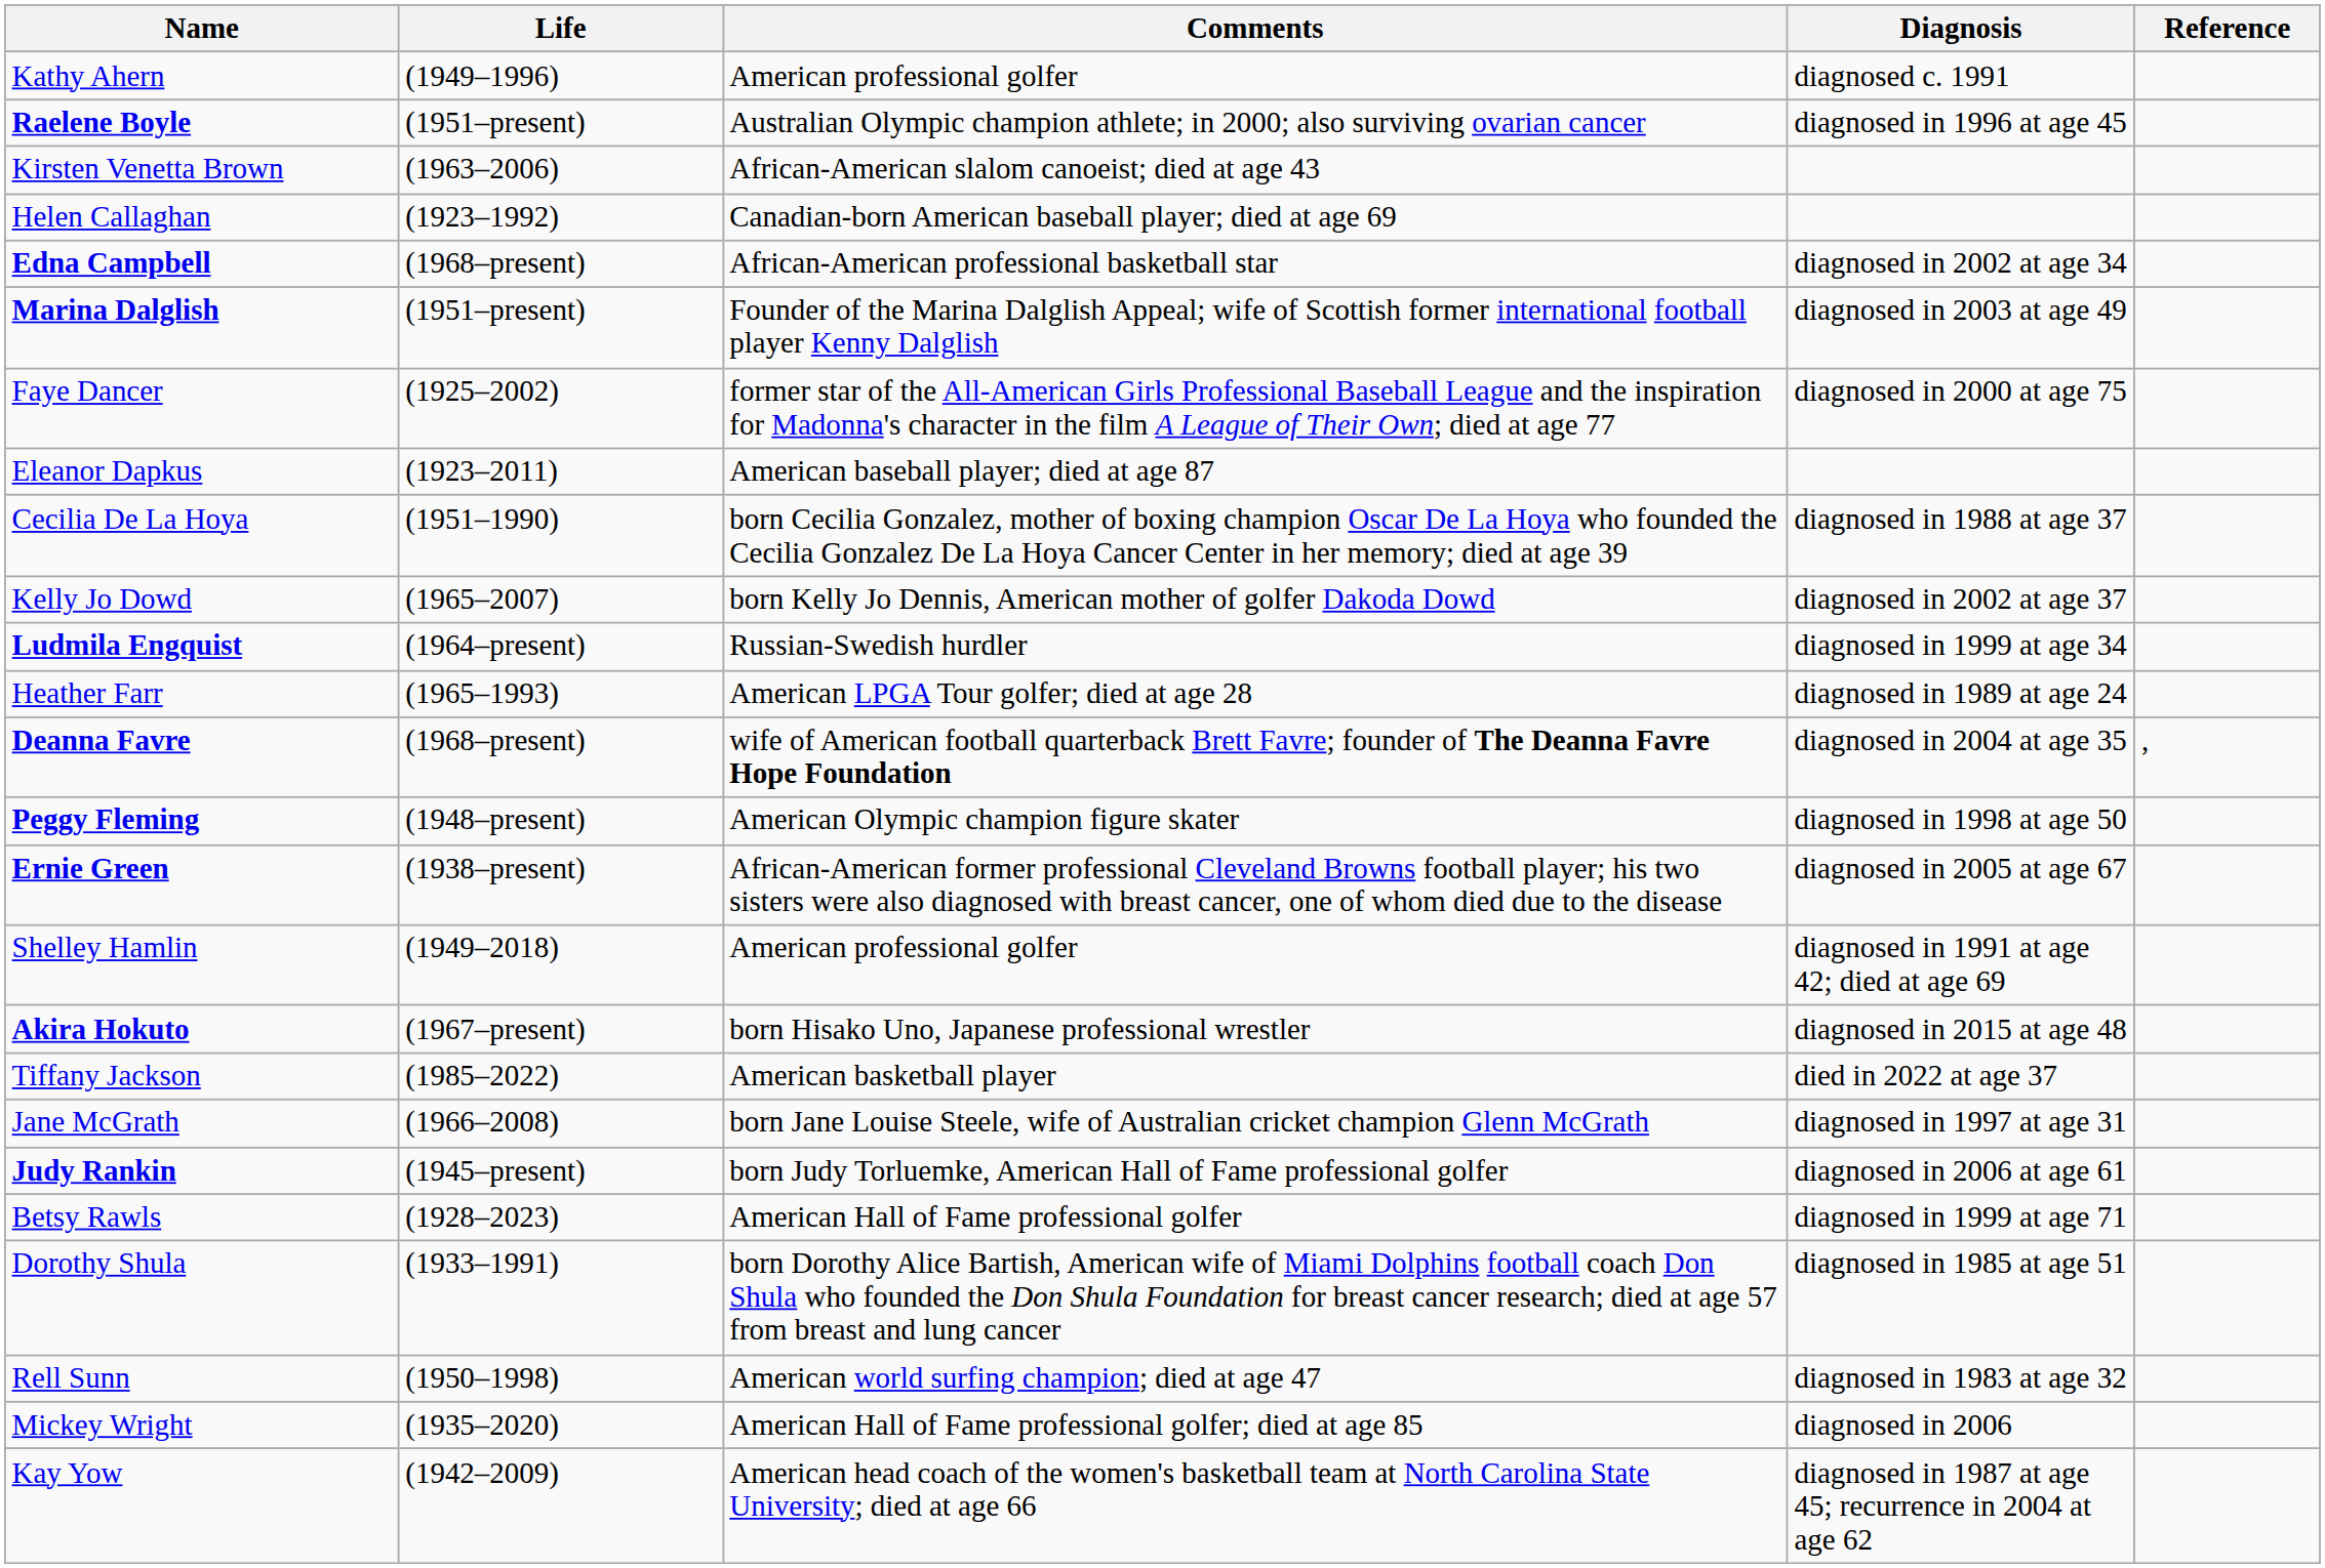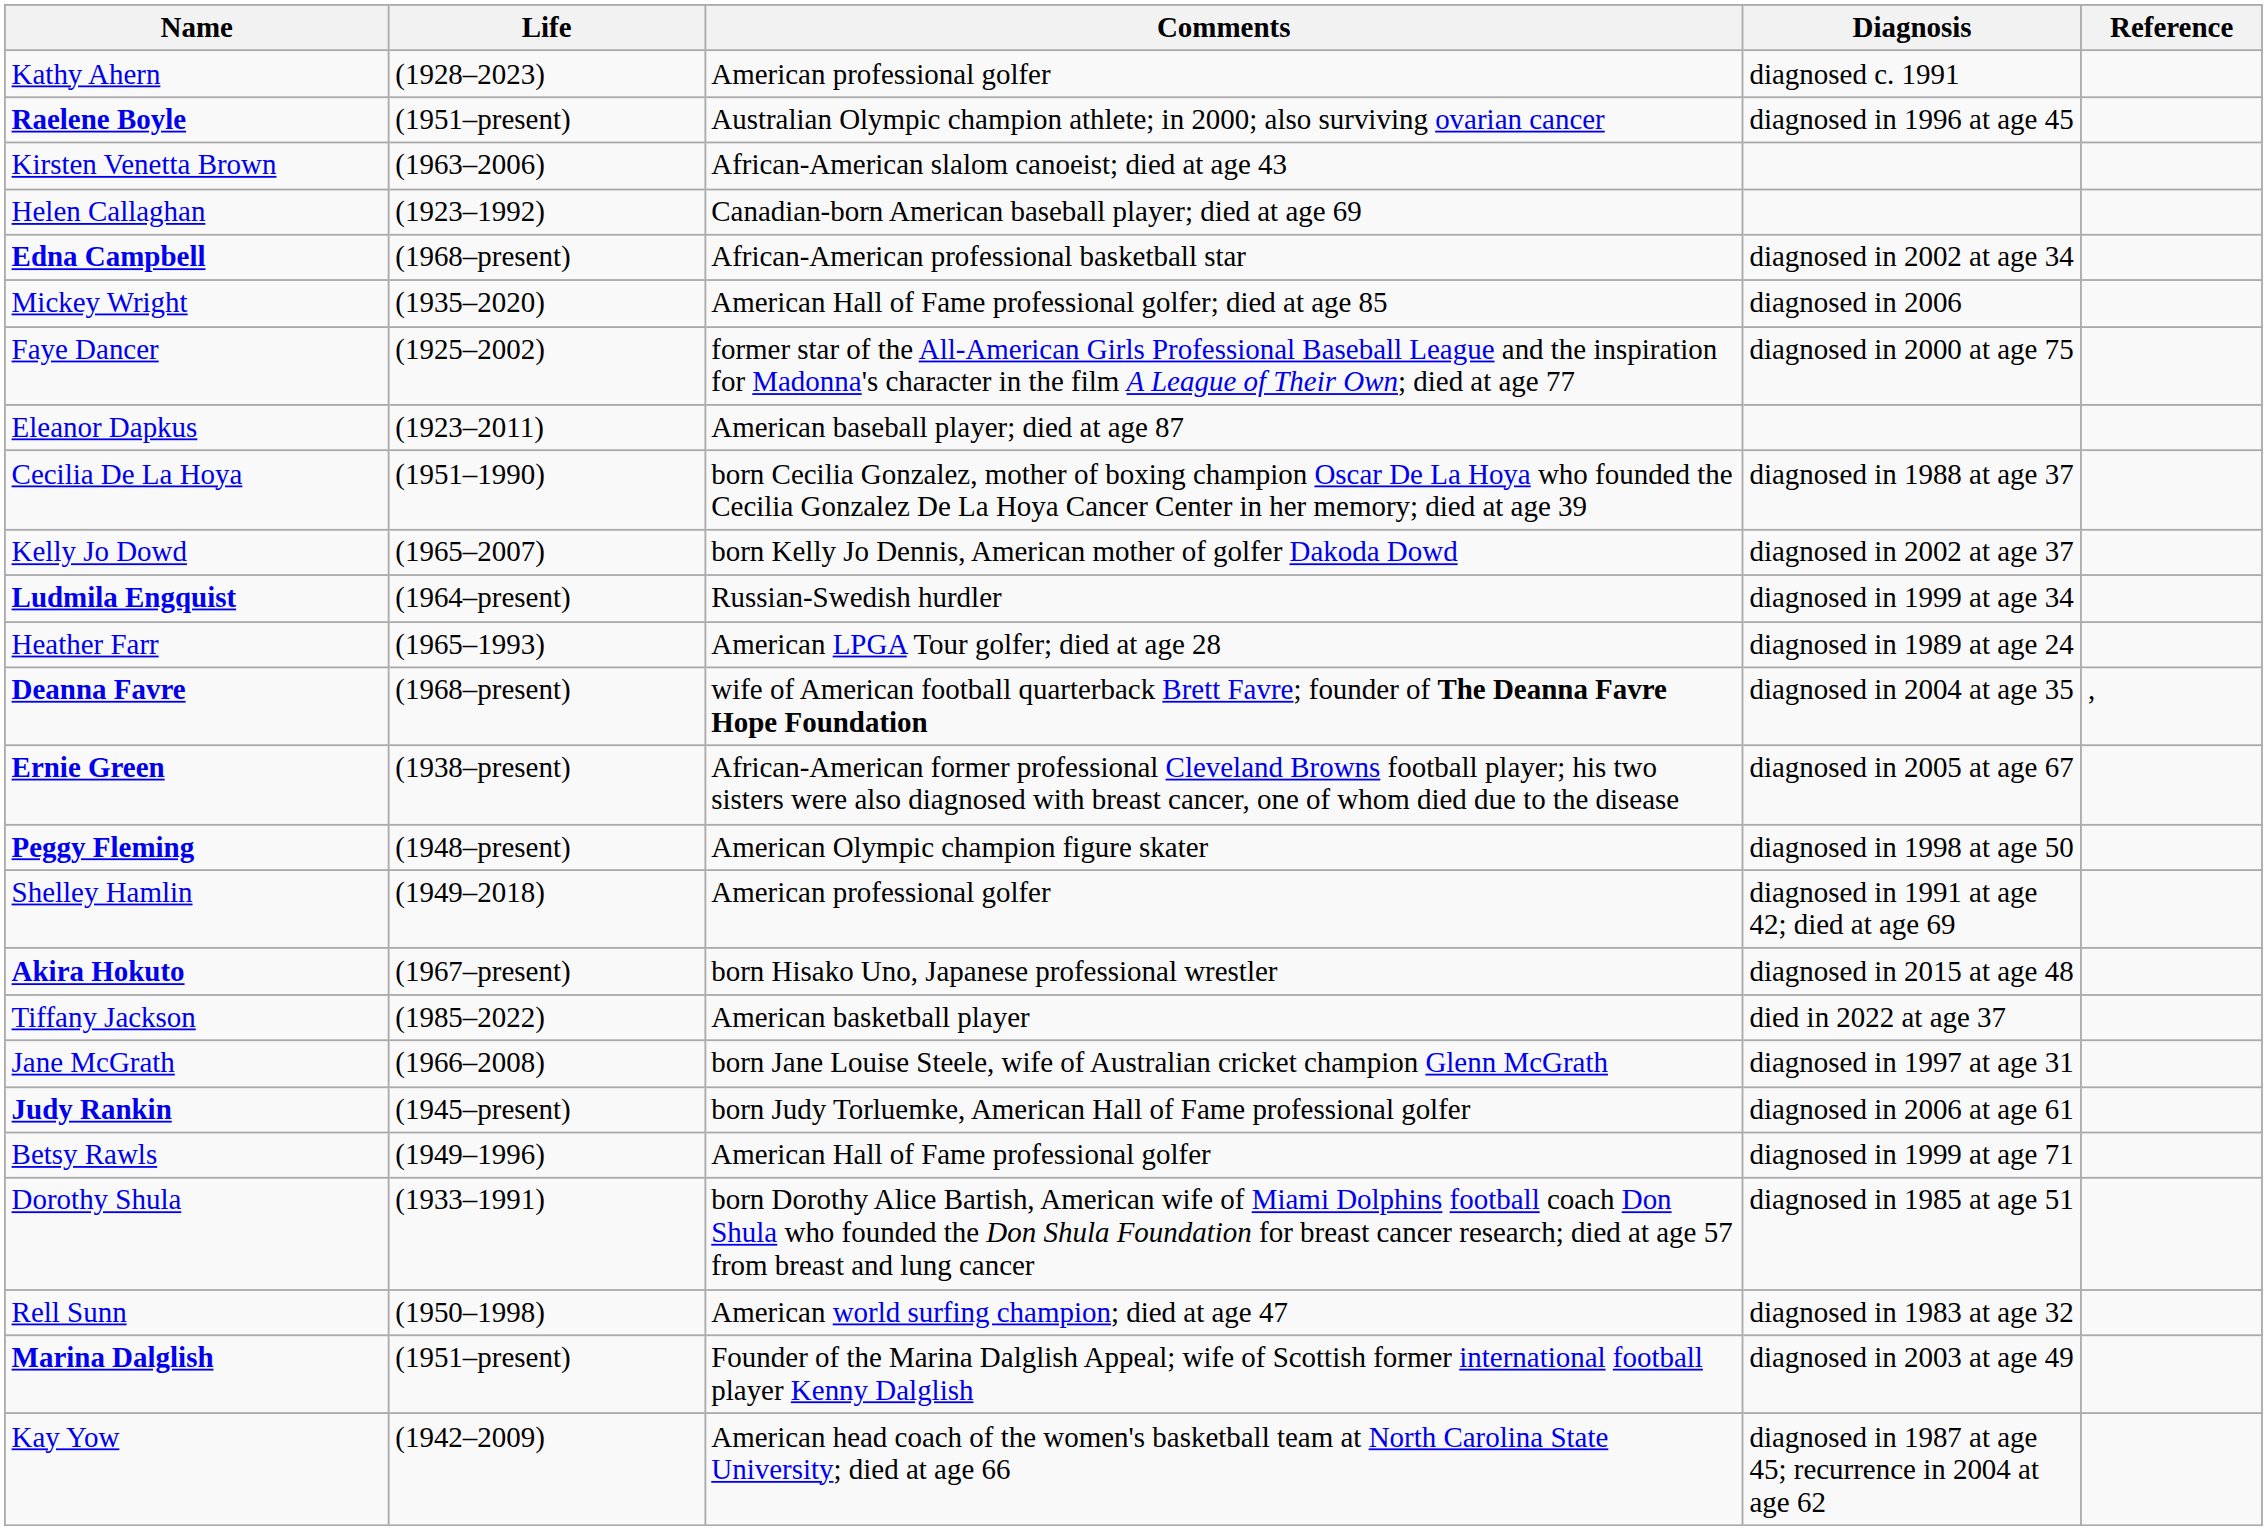 <table class=wikitable>
 <tr>
 <th style="width:17%;">Name</th>
 <th style="width:14%;">Life</th>
 <th style="width:46%;">Comments</th>
 <th style="width:15%;">Diagnosis</th>
 <th style="width:8%;">Reference</th>
 </tr>
 <tr valign="top">
 <td><a href='#'>Kathy Ahern</a></td>
-<td>(1949–1996)</td>
+<td>(1928–2023)</td>
 <td>American professional golfer</td>
 <td>diagnosed c. 1991</td>
 <td></td>
 </tr>
 <tr valign="top">
 <td><strong><a href='#'>Raelene Boyle</a></strong></td>
 <td>(1951–present)</td>
 <td>Australian Olympic champion athlete; in 2000; also surviving <a href='#'>ovarian cancer</a></td>
 <td>diagnosed in 1996 at age 45</td>
 <td></td>
 </tr>
 <tr valign="top">
 <td><a href='#'>Kirsten Venetta Brown</a></td>
 <td>(1963–2006)</td>
 <td>African-American slalom canoeist; died at age 43</td>
 <td></td>
 <td></td>
 </tr>
 <tr valign="top">
 <td><a href='#'>Helen Callaghan</a></td>
 <td>(1923–1992)</td>
 <td>Canadian-born American baseball player; died at age 69</td>
 <td></td>
 <td></td>
 </tr>
 <tr valign="top">
 <td><strong><a href='#'>Edna Campbell</a></strong></td>
 <td>(1968–present)</td>
 <td>African-American professional basketball star</td>
 <td>diagnosed in 2002 at age 34</td>
 <td></td>
 </tr>
 <tr valign="top">
-<td><strong><a href='#'>Marina Dalglish</a></strong></td>
-<td>(1951–present)</td>
-<td>Founder of the Marina Dalglish Appeal; wife of Scottish former <a href='#'>international</a> <a href='#'>football</a> player <a href='#'>Kenny Dalglish</a></td>
-<td>diagnosed in 2003 at age 49</td>
+<td><a href='#'>Mickey Wright</a></td>
+<td>(1935–2020)</td>
+<td>American Hall of Fame professional golfer; died at age 85</td>
+<td>diagnosed in 2006</td>
 <td></td>
 </tr>
 <tr valign="top">
 <td><a href='#'>Faye Dancer</a></td>
 <td>(1925–2002)</td>
 <td>former star of the <a href='#'>All-American Girls Professional Baseball League</a> and the inspiration for <a href='#'>Madonna</a>'s character in the film <em><a href='#'>A League of Their Own</a></em>; died at age 77</td>
 <td>diagnosed in 2000 at age 75</td>
 <td></td>
 </tr>
 <tr valign="top">
 <td><a href='#'>Eleanor Dapkus</a></td>
 <td>(1923–2011)</td>
 <td>American baseball player; died at age 87</td>
 <td></td>
 <td></td>
 </tr>
 <tr valign="top">
 <td><a href='#'>Cecilia De La Hoya</a></td>
 <td>(1951–1990)</td>
 <td>born Cecilia Gonzalez, mother of boxing champion <a href='#'>Oscar De La Hoya</a> who founded the Cecilia Gonzalez De La Hoya Cancer Center in her memory; died at age 39</td>
 <td>diagnosed in 1988 at age 37</td>
 <td></td>
 </tr>
 <tr valign="top">
 <td><a href='#'>Kelly Jo Dowd</a></td>
 <td>(1965–2007)</td>
 <td>born Kelly Jo Dennis, American mother of golfer <a href='#'>Dakoda Dowd</a></td>
 <td>diagnosed in 2002 at age 37</td>
 <td></td>
 </tr>
 <tr valign="top">
 <td><strong><a href='#'>Ludmila Engquist</a></strong></td>
 <td>(1964–present)</td>
 <td>Russian-Swedish hurdler</td>
 <td>diagnosed in 1999 at age 34</td>
 <td></td>
 </tr>
 <tr valign="top">
 <td><a href='#'>Heather Farr</a></td>
 <td>(1965–1993)</td>
 <td>American <a href='#'>LPGA</a> Tour golfer; died at age 28</td>
 <td>diagnosed in 1989 at age 24</td>
 <td></td>
 </tr>
 <tr valign="top">
 <td><strong><a href='#'>Deanna Favre</a></strong></td>
 <td>(1968–present)</td>
 <td>wife of American football quarterback <a href='#'>Brett Favre</a>; founder of <strong>The Deanna Favre Hope Foundation</strong></td>
 <td>diagnosed in 2004 at age 35</td>
 <td>, </td>
 </tr>
 <tr valign="top">
+<td><strong><a href='#'>Ernie Green</a></strong></td>
+<td>(1938–present)</td>
+<td>African-American former professional <a href='#'>Cleveland Browns</a> football player; his two sisters were also diagnosed with breast cancer, one of whom died due to the disease</td>
+<td>diagnosed in 2005 at age 67</td>
+<td></td>
+</tr>
+<tr valign="top">
 <td><strong><a href='#'>Peggy Fleming</a></strong></td>
 <td>(1948–present)</td>
 <td>American Olympic champion figure skater</td>
 <td>diagnosed in 1998 at age 50</td>
-<td></td>
-</tr>
-<tr valign="top">
-<td><strong><a href='#'>Ernie Green</a></strong></td>
-<td>(1938–present)</td>
-<td>African-American former professional <a href='#'>Cleveland Browns</a> football player; his two sisters were also diagnosed with breast cancer, one of whom died due to the disease</td>
-<td>diagnosed in 2005 at age 67</td>
 <td></td>
 </tr>
 <tr valign="top">
 <td><a href='#'>Shelley Hamlin</a></td>
 <td>(1949–2018)</td>
 <td>American professional golfer</td>
 <td>diagnosed in 1991 at age 42; died at age 69</td>
 <td></td>
 </tr>
 <tr valign="top">
 <td><strong><a href='#'>Akira Hokuto</a></strong></td>
 <td>(1967–present)</td>
 <td>born Hisako Uno, Japanese professional wrestler</td>
 <td>diagnosed in 2015 at age 48</td>
 <td></td>
 </tr>
 <tr valign="top">
 <td><a href='#'>Tiffany Jackson</a></td>
 <td>(1985–2022)</td>
 <td>American basketball player</td>
 <td>died in 2022 at age 37</td>
 <td></td>
 </tr>
 <tr valign="top">
 <td><a href='#'>Jane McGrath</a></td>
 <td>(1966–2008)</td>
 <td>born Jane Louise Steele, wife of Australian cricket champion <a href='#'>Glenn McGrath</a></td>
 <td>diagnosed in 1997 at age 31</td>
 <td></td>
 </tr>
 <tr valign="top">
 <td><strong><a href='#'>Judy Rankin</a></strong></td>
 <td>(1945–present)</td>
 <td>born Judy Torluemke, American Hall of Fame professional golfer</td>
 <td>diagnosed in 2006 at age 61</td>
 <td></td>
 </tr>
 <tr valign="top">
 <td><a href='#'>Betsy Rawls</a></td>
-<td>(1928–2023)</td>
+<td>(1949–1996)</td>
 <td>American Hall of Fame professional golfer</td>
 <td>diagnosed in 1999 at age 71</td>
 <td></td>
 </tr>
 <tr valign="top">
 <td><a href='#'>Dorothy Shula</a></td>
 <td>(1933–1991)</td>
 <td>born Dorothy Alice Bartish, American wife of <a href='#'>Miami Dolphins</a> <a href='#'>football</a> coach <a href='#'>Don Shula</a> who founded the <em>Don Shula Foundation</em> for breast cancer research; died at age 57 from breast and lung cancer</td>
 <td>diagnosed in 1985 at age 51</td>
 <td></td>
 </tr>
 <tr valign="top">
 <td><a href='#'>Rell Sunn</a></td>
 <td>(1950–1998)</td>
 <td>American <a href='#'>world surfing champion</a>; died at age 47</td>
 <td>diagnosed in 1983 at age 32</td>
 <td> </td>
 </tr>
 <tr valign="top">
-<td><a href='#'>Mickey Wright</a></td>
-<td>(1935–2020)</td>
-<td>American Hall of Fame professional golfer; died at age 85</td>
-<td>diagnosed in 2006</td>
+<td><strong><a href='#'>Marina Dalglish</a></strong></td>
+<td>(1951–present)</td>
+<td>Founder of the Marina Dalglish Appeal; wife of Scottish former <a href='#'>international</a> <a href='#'>football</a> player <a href='#'>Kenny Dalglish</a></td>
+<td>diagnosed in 2003 at age 49</td>
 <td></td>
 </tr>
 <tr valign="top">
 <td><a href='#'>Kay Yow</a></td>
 <td>(1942–2009)</td>
 <td>American head coach of the women's basketball team at <a href='#'>North Carolina State University</a>; died at age 66</td>
 <td>diagnosed in 1987 at age 45; recurrence in 2004 at age 62</td>
 <td></td>
 </tr>
 </table>
